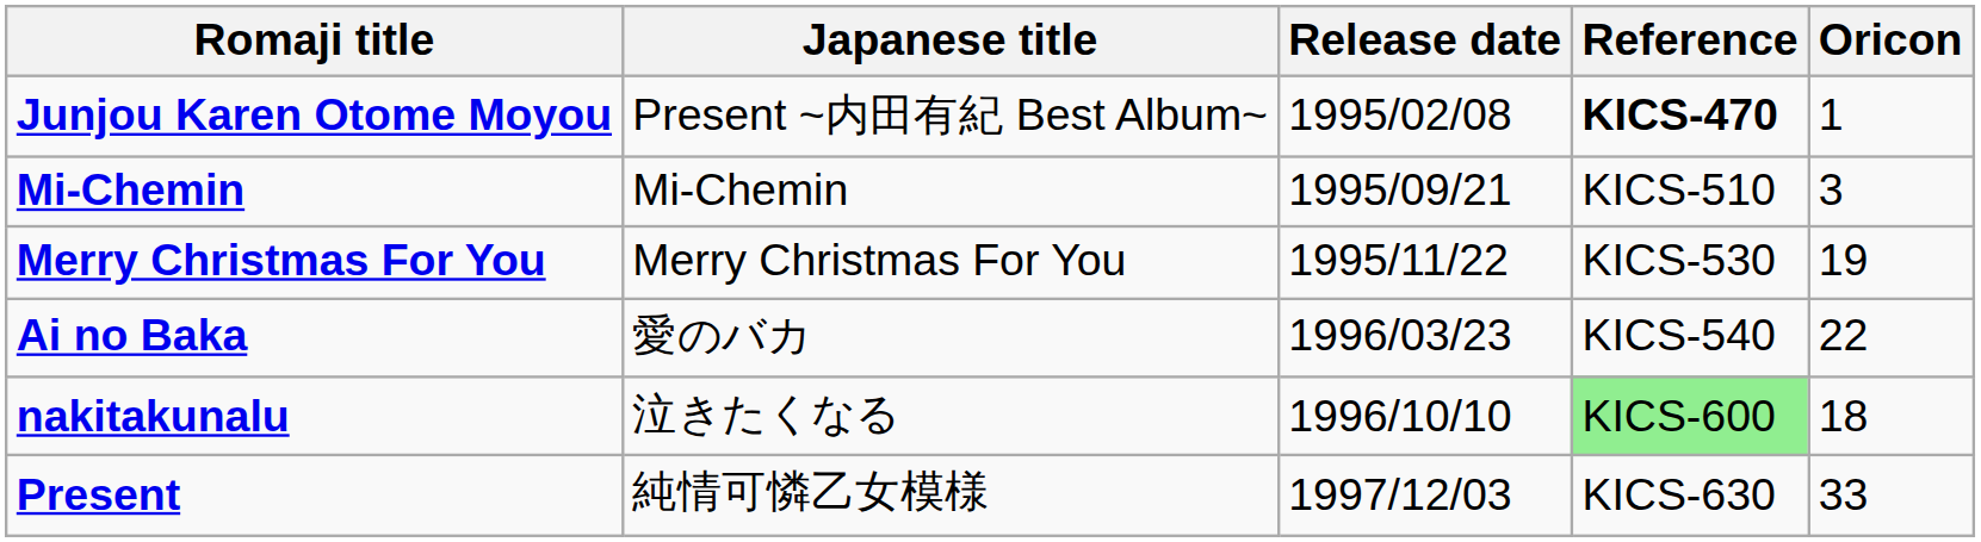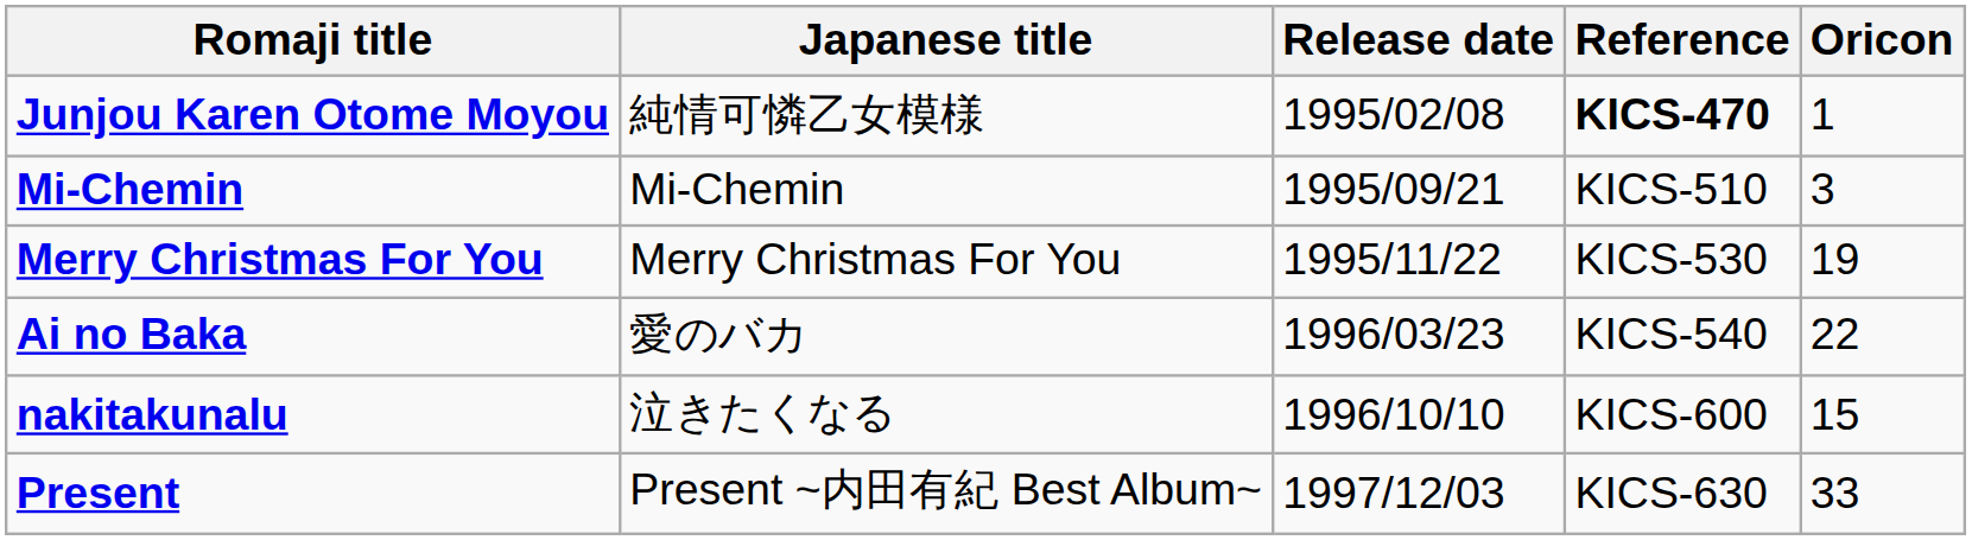 <table class="wikitable">
 <tr>
 <th>Romaji title</th>
 <th>Japanese title</th>
 <th>Release date</th>
 <th>Reference</th>
 <th>Oricon</th>
 </tr>
 <tr>
 <td><strong><a href='#'>Junjou Karen Otome Moyou</a></strong></td>
-<td>Present ~内田有紀 Best Album~</td>
+<td>純情可憐乙女模様</td>
 <td>1995/02/08</td>
 <td><strong>KICS-470</strong></td>
 <td>1</td>
 </tr>
 <tr>
 <td><strong><a href='#'>Mi-Chemin</a></strong></td>
 <td>Mi-Chemin</td>
 <td>1995/09/21</td>
 <td>KICS-510</td>
 <td>3</td>
 </tr>
 <tr>
 <td><strong><a href='#'>Merry Christmas For You</a></strong></td>
 <td>Merry Christmas For You</td>
 <td>1995/11/22</td>
 <td>KICS-530</td>
 <td>19</td>
 </tr>
 <tr>
 <td><strong><a href='#'>Ai no Baka</a></strong></td>
 <td>愛のバカ</td>
 <td>1996/03/23</td>
 <td>KICS-540</td>
 <td>22</td>
 </tr>
 <tr>
 <td><strong><a href='#'>nakitakunalu</a></strong></td>
 <td>泣きたくなる</td>
 <td>1996/10/10</td>
-<td style="background: lightgreen;">KICS-600</td>
-<td>18</td>
+<td>KICS-600</td>
+<td>15</td>
 </tr>
 <tr>
 <td><strong><a href='#'>Present</a></strong></td>
-<td>純情可憐乙女模様</td>
+<td>Present ~内田有紀 Best Album~</td>
 <td>1997/12/03</td>
 <td>KICS-630</td>
 <td>33</td>
 </tr>
 </table>
